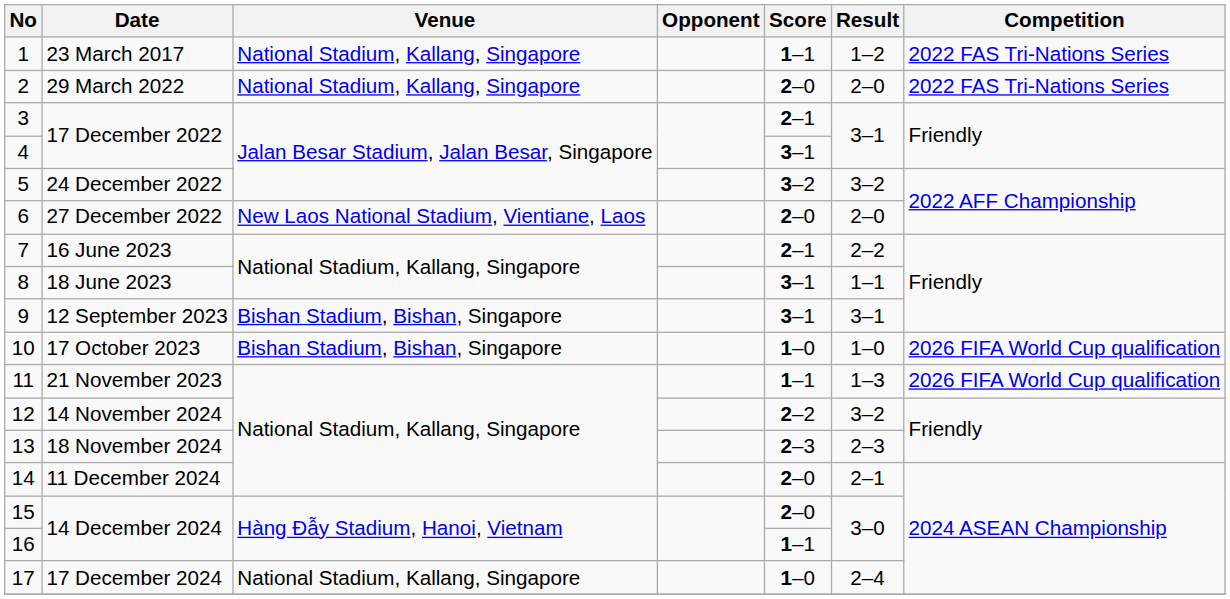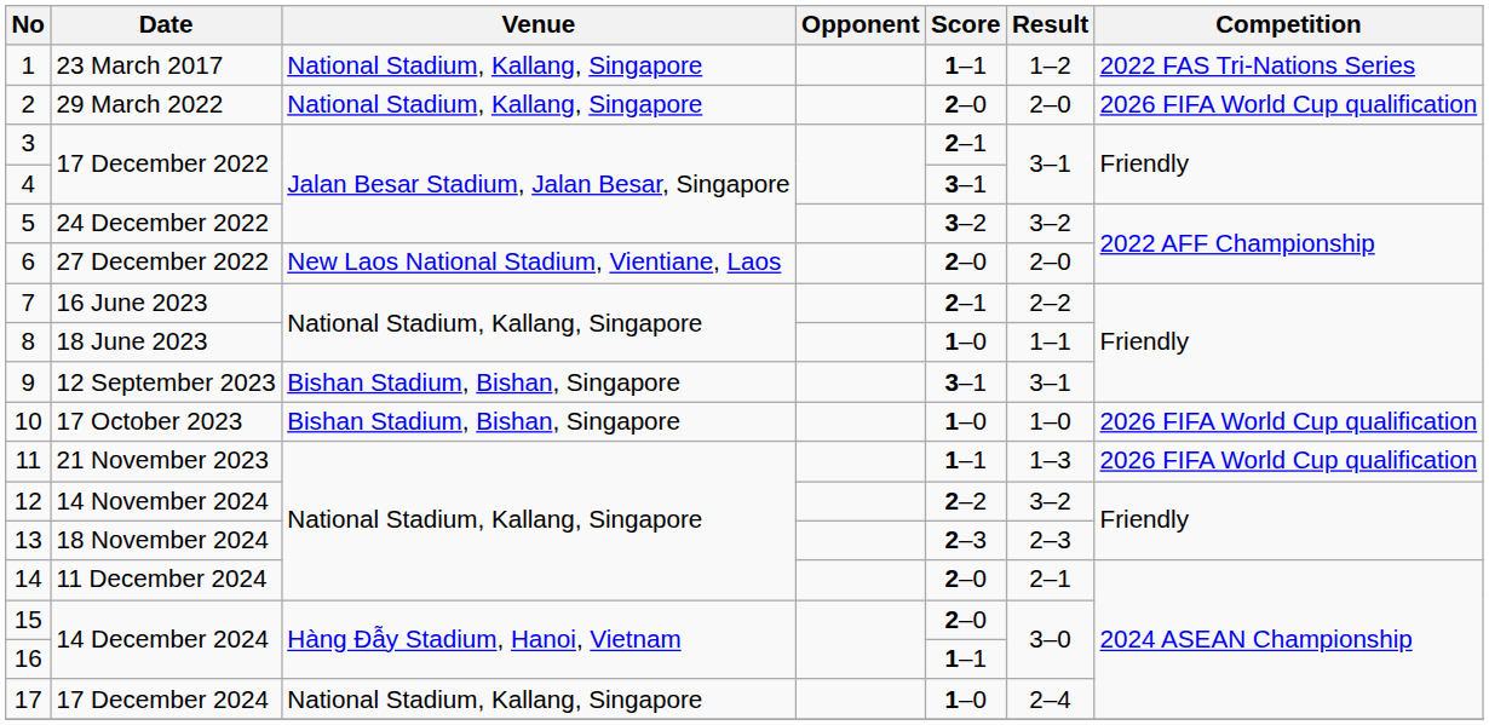 <table class="wikitable">
 <tr>
 <th>No</th>
 <th>Date</th>
 <th>Venue</th>
 <th>Opponent</th>
 <th>Score</th>
 <th>Result</th>
 <th>Competition</th>
 </tr>
 <tr>
 <td align=center>1</td>
 <td>23 March 2017</td>
 <td><a href='#'>National Stadium</a>, <a href='#'>Kallang</a>, <a href='#'>Singapore</a></td>
 <td></td>
 <td align=center><strong>1</strong>–1</td>
 <td align=center>1–2</td>
 <td><a href='#'>2022 FAS Tri-Nations Series</a></td>
 </tr>
 <tr>
 <td align=center>2</td>
 <td>29 March 2022</td>
 <td><a href='#'>National Stadium</a>, <a href='#'>Kallang</a>, <a href='#'>Singapore</a></td>
 <td></td>
 <td align=center><strong>2</strong>–0</td>
 <td align=center>2–0</td>
-<td><a href='#'>2022 FAS Tri-Nations Series</a></td>
+<td><a href='#'>2026 FIFA World Cup qualification</a></td>
 </tr>
 <tr>
 <td align=center>3</td>
 <td rowspan=2>17 December 2022</td>
 <td rowspan=3><a href='#'>Jalan Besar Stadium</a>, <a href='#'>Jalan Besar</a>, Singapore</td>
 <td rowspan=2></td>
 <td align=center><strong>2</strong>–1</td>
 <td rowspan=2 align=center>3–1</td>
 <td rowspan=2>Friendly</td>
 </tr>
 <tr>
 <td align=center>4</td>
 <td align=center><strong>3</strong>–1</td>
 </tr>
 <tr>
 <td align=center>5</td>
 <td>24 December 2022</td>
 <td></td>
 <td align=center><strong>3</strong>–2</td>
 <td align=center>3–2</td>
 <td rowspan=2><a href='#'>2022 AFF Championship</a></td>
 </tr>
 <tr>
 <td align=center>6</td>
 <td>27 December 2022</td>
 <td><a href='#'>New Laos National Stadium</a>, <a href='#'>Vientiane</a>, <a href='#'>Laos</a></td>
 <td></td>
 <td align=center><strong>2</strong>–0</td>
 <td align=center>2–0</td>
 </tr>
 <tr>
 <td align=center>7</td>
 <td>16 June 2023</td>
 <td rowspan=2>National Stadium, Kallang, Singapore</td>
 <td></td>
 <td align=center><strong>2</strong>–1</td>
 <td align=center>2–2</td>
 <td rowspan=3>Friendly</td>
 </tr>
 <tr>
 <td align=center>8</td>
 <td>18 June 2023</td>
 <td></td>
-<td align=center><strong>3</strong>–1</td>
+<td align=center><strong>1</strong>–0</td>
 <td align=center>1–1</td>
 </tr>
 <tr>
 <td align=center>9</td>
 <td>12 September 2023</td>
 <td><a href='#'>Bishan Stadium</a>, <a href='#'>Bishan</a>, Singapore</td>
 <td></td>
 <td align=center><strong>3</strong>–1</td>
 <td align=center>3–1</td>
 </tr>
 <tr>
 <td align=center>10</td>
 <td>17 October 2023</td>
 <td><a href='#'>Bishan Stadium</a>, <a href='#'>Bishan</a>, Singapore</td>
 <td></td>
 <td align=center><strong>1</strong>–0</td>
 <td align=center>1–0</td>
 <td><a href='#'>2026 FIFA World Cup qualification</a></td>
 </tr>
 <tr>
 <td align=center>11</td>
 <td>21 November 2023</td>
 <td rowspan=4>National Stadium, Kallang, Singapore</td>
 <td></td>
 <td align=center><strong>1</strong>–1</td>
 <td align=center>1–3</td>
 <td><a href='#'>2026 FIFA World Cup qualification</a></td>
 </tr>
 <tr>
 <td align=center>12</td>
 <td>14 November 2024</td>
 <td></td>
 <td align=center><strong>2</strong>–2</td>
 <td align=center>3–2</td>
 <td rowspan=2>Friendly</td>
 </tr>
 <tr>
 <td align=center>13</td>
 <td>18 November 2024</td>
 <td></td>
 <td align=center><strong>2</strong>–3</td>
 <td align=center>2–3</td>
 </tr>
 <tr>
 <td align=center>14</td>
 <td>11 December 2024</td>
 <td></td>
 <td align=center><strong>2</strong>–0</td>
 <td align=center>2–1</td>
 <td rowspan=4><a href='#'>2024 ASEAN Championship</a></td>
 </tr>
 <tr>
 <td align=center>15</td>
 <td rowspan=2>14 December 2024</td>
 <td rowspan=2><a href='#'>Hàng Đẫy Stadium</a>, <a href='#'>Hanoi</a>, <a href='#'>Vietnam</a></td>
 <td rowspan=2></td>
 <td align=center><strong>2</strong>–0</td>
 <td rowspan=2 align=center>3–0</td>
 </tr>
 <tr>
 <td align=center>16</td>
 <td align=center><strong>1</strong>–1</td>
 </tr>
 <tr>
 <td align=center>17</td>
 <td>17 December 2024</td>
 <td>National Stadium, Kallang, Singapore</td>
 <td></td>
 <td align=center><strong>1</strong>–0</td>
 <td align=center>2–4</td>
 </tr>
 <tr>
 </tr>
 </table>
